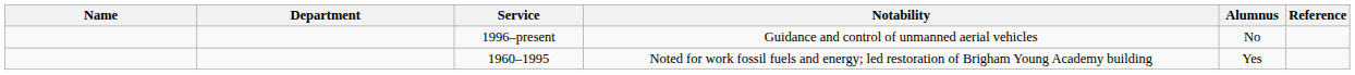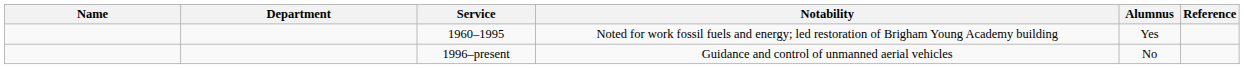 <table class="wikitable sortable" style="width:100%">
 <tr>
 <th style="width:15%;">Name</th>
 <th style="width:20%;">Department</th>
 <th style="width:10%;">Service</th>
 <th style="width:50%;" class="unsortable">Notability</th>
 <th style="width:5%;">Alumnus</th>
 <th style="width:*;" class="unsortable">Reference</th>
 </tr>
 <tr>
 <td></td>
 <td></td>
+<td style="text-align:center;">1960–1995</td>
+<td style="text-align:center;">Noted for work fossil fuels and energy; led restoration of Brigham Young Academy building</td>
+<td style="text-align:center;">Yes</td>
+<td style="text-align:center;"></td>
+</tr>
+<tr>
+<td></td>
+<td></td>
 <td style="text-align:center;">1996–present</td>
 <td style="text-align:center;">Guidance and control of unmanned aerial vehicles</td>
 <td style="text-align:center;">No</td>
 <td style="text-align:center;"></td>
 </tr>
-<tr>
-<td></td>
-<td></td>
-<td style="text-align:center;">1960–1995</td>
-<td style="text-align:center;">Noted for work fossil fuels and energy; led restoration of Brigham Young Academy building</td>
-<td style="text-align:center;">Yes</td>
-<td style="text-align:center;"></td>
-</tr>
 </table>
